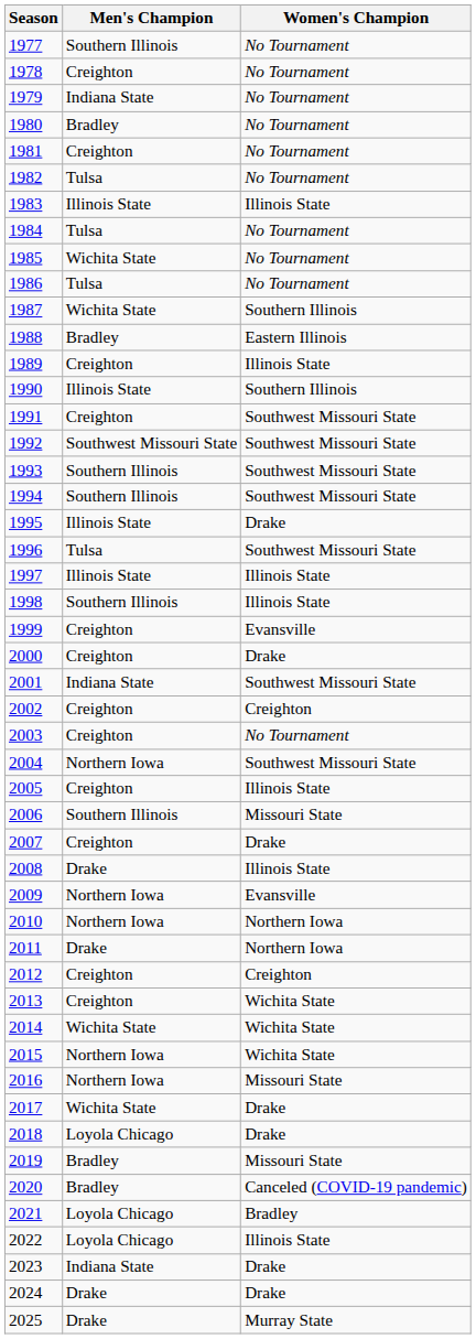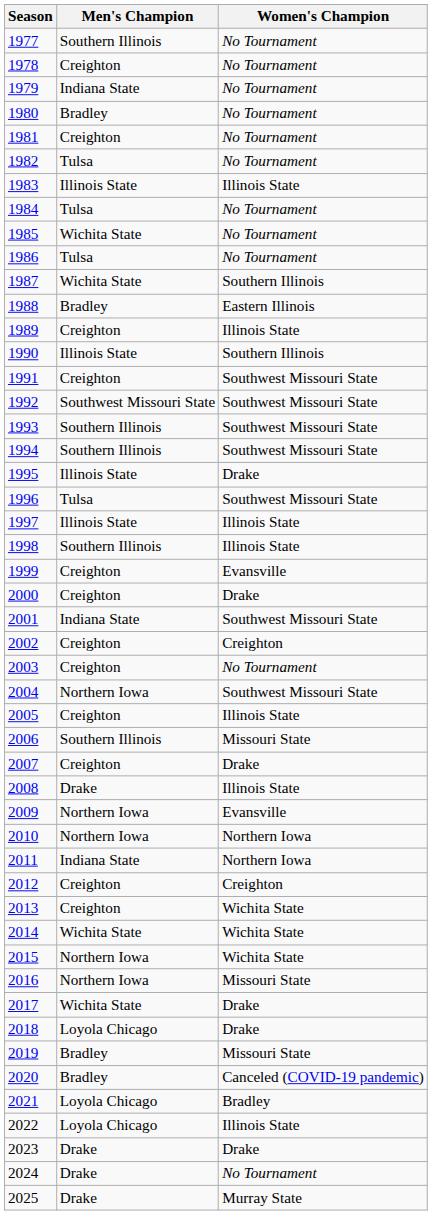 <table class="wikitable">
 <tr>
 <th>Season</th>
 <th>Men's Champion</th>
 <th>Women's Champion</th>
 </tr>
 <tr>
 <td><a href='#'>1977</a></td>
 <td>Southern Illinois</td>
 <td><em>No Tournament</em></td>
 </tr>
 <tr>
 <td><a href='#'>1978</a></td>
 <td>Creighton</td>
 <td><em>No Tournament</em></td>
 </tr>
 <tr>
 <td><a href='#'>1979</a></td>
 <td>Indiana State</td>
 <td><em>No Tournament</em></td>
 </tr>
 <tr>
 <td><a href='#'>1980</a></td>
 <td>Bradley</td>
 <td><em>No Tournament</em></td>
 </tr>
 <tr>
 <td><a href='#'>1981</a></td>
 <td>Creighton</td>
 <td><em>No Tournament</em></td>
 </tr>
 <tr>
 <td><a href='#'>1982</a></td>
 <td>Tulsa</td>
 <td><em>No Tournament</em></td>
 </tr>
 <tr>
 <td><a href='#'>1983</a></td>
 <td>Illinois State</td>
 <td>Illinois State</td>
 </tr>
 <tr>
 <td><a href='#'>1984</a></td>
 <td>Tulsa</td>
 <td><em>No Tournament</em></td>
 </tr>
 <tr>
 <td><a href='#'>1985</a></td>
 <td>Wichita State</td>
 <td><em>No Tournament</em></td>
 </tr>
 <tr>
 <td><a href='#'>1986</a></td>
 <td>Tulsa</td>
 <td><em>No Tournament</em></td>
 </tr>
 <tr>
 <td><a href='#'>1987</a></td>
 <td>Wichita State</td>
 <td>Southern Illinois</td>
 </tr>
 <tr>
 <td><a href='#'>1988</a></td>
 <td>Bradley</td>
 <td>Eastern Illinois</td>
 </tr>
 <tr>
 <td><a href='#'>1989</a></td>
 <td>Creighton</td>
 <td>Illinois State</td>
 </tr>
 <tr>
 <td><a href='#'>1990</a></td>
 <td>Illinois State</td>
 <td>Southern Illinois</td>
 </tr>
 <tr>
 <td><a href='#'>1991</a></td>
 <td>Creighton</td>
 <td>Southwest Missouri State</td>
 </tr>
 <tr>
 <td><a href='#'>1992</a></td>
 <td>Southwest Missouri State</td>
 <td>Southwest Missouri State</td>
 </tr>
 <tr>
 <td><a href='#'>1993</a></td>
 <td>Southern Illinois</td>
 <td>Southwest Missouri State</td>
 </tr>
 <tr>
 <td><a href='#'>1994</a></td>
 <td>Southern Illinois</td>
 <td>Southwest Missouri State</td>
 </tr>
 <tr>
 <td><a href='#'>1995</a></td>
 <td>Illinois State</td>
 <td>Drake</td>
 </tr>
 <tr>
 <td><a href='#'>1996</a></td>
 <td>Tulsa</td>
 <td>Southwest Missouri State</td>
 </tr>
 <tr>
 <td><a href='#'>1997</a></td>
 <td>Illinois State</td>
 <td>Illinois State</td>
 </tr>
 <tr>
 <td><a href='#'>1998</a></td>
 <td>Southern Illinois</td>
 <td>Illinois State</td>
 </tr>
 <tr>
 <td><a href='#'>1999</a></td>
 <td>Creighton</td>
 <td>Evansville</td>
 </tr>
 <tr>
 <td><a href='#'>2000</a></td>
 <td>Creighton</td>
 <td>Drake</td>
 </tr>
 <tr>
 <td><a href='#'>2001</a></td>
 <td>Indiana State</td>
 <td>Southwest Missouri State</td>
 </tr>
 <tr>
 <td><a href='#'>2002</a></td>
 <td>Creighton</td>
 <td>Creighton</td>
 </tr>
 <tr>
 <td><a href='#'>2003</a></td>
 <td>Creighton</td>
 <td><em>No Tournament</em></td>
 </tr>
 <tr>
 <td><a href='#'>2004</a></td>
 <td>Northern Iowa</td>
 <td>Southwest Missouri State</td>
 </tr>
 <tr>
 <td><a href='#'>2005</a></td>
 <td>Creighton</td>
 <td>Illinois State</td>
 </tr>
 <tr>
 <td><a href='#'>2006</a></td>
 <td>Southern Illinois</td>
 <td>Missouri State</td>
 </tr>
 <tr>
 <td><a href='#'>2007</a></td>
 <td>Creighton</td>
 <td>Drake</td>
 </tr>
 <tr>
 <td><a href='#'>2008</a></td>
 <td>Drake</td>
 <td>Illinois State</td>
 </tr>
 <tr>
 <td><a href='#'>2009</a></td>
 <td>Northern Iowa</td>
 <td>Evansville</td>
 </tr>
 <tr>
 <td><a href='#'>2010</a></td>
 <td>Northern Iowa</td>
 <td>Northern Iowa</td>
 </tr>
 <tr>
 <td><a href='#'>2011</a></td>
-<td>Drake</td>
+<td>Indiana State</td>
 <td>Northern Iowa</td>
 </tr>
 <tr>
 <td><a href='#'>2012</a></td>
 <td>Creighton</td>
 <td>Creighton</td>
 </tr>
 <tr>
 <td><a href='#'>2013</a></td>
 <td>Creighton</td>
 <td>Wichita State</td>
 </tr>
 <tr>
 <td><a href='#'>2014</a></td>
 <td>Wichita State</td>
 <td>Wichita State</td>
 </tr>
 <tr>
 <td><a href='#'>2015</a></td>
 <td>Northern Iowa</td>
 <td>Wichita State</td>
 </tr>
 <tr>
 <td><a href='#'>2016</a></td>
 <td>Northern Iowa</td>
 <td>Missouri State</td>
 </tr>
 <tr>
 <td><a href='#'>2017</a></td>
 <td>Wichita State</td>
 <td>Drake</td>
 </tr>
 <tr>
 <td><a href='#'>2018</a></td>
 <td>Loyola Chicago</td>
 <td>Drake</td>
 </tr>
 <tr>
 <td><a href='#'>2019</a></td>
 <td>Bradley</td>
 <td>Missouri State</td>
 </tr>
 <tr>
 <td><a href='#'>2020</a></td>
 <td>Bradley</td>
 <td>Canceled (<a href='#'>COVID-19 pandemic</a>)</td>
 </tr>
 <tr>
 <td><a href='#'>2021</a></td>
 <td>Loyola Chicago</td>
 <td>Bradley</td>
 </tr>
 <tr>
 <td>2022</td>
 <td>Loyola Chicago</td>
 <td>Illinois State</td>
 </tr>
 <tr>
 <td>2023</td>
-<td>Indiana State</td>
+<td>Drake</td>
 <td>Drake</td>
 </tr>
 <tr>
 <td>2024</td>
 <td>Drake</td>
-<td>Drake</td>
+<td><em>No Tournament</em></td>
 </tr>
 <tr>
 <td>2025</td>
 <td>Drake</td>
 <td>Murray State</td>
 </tr>
 </table>
